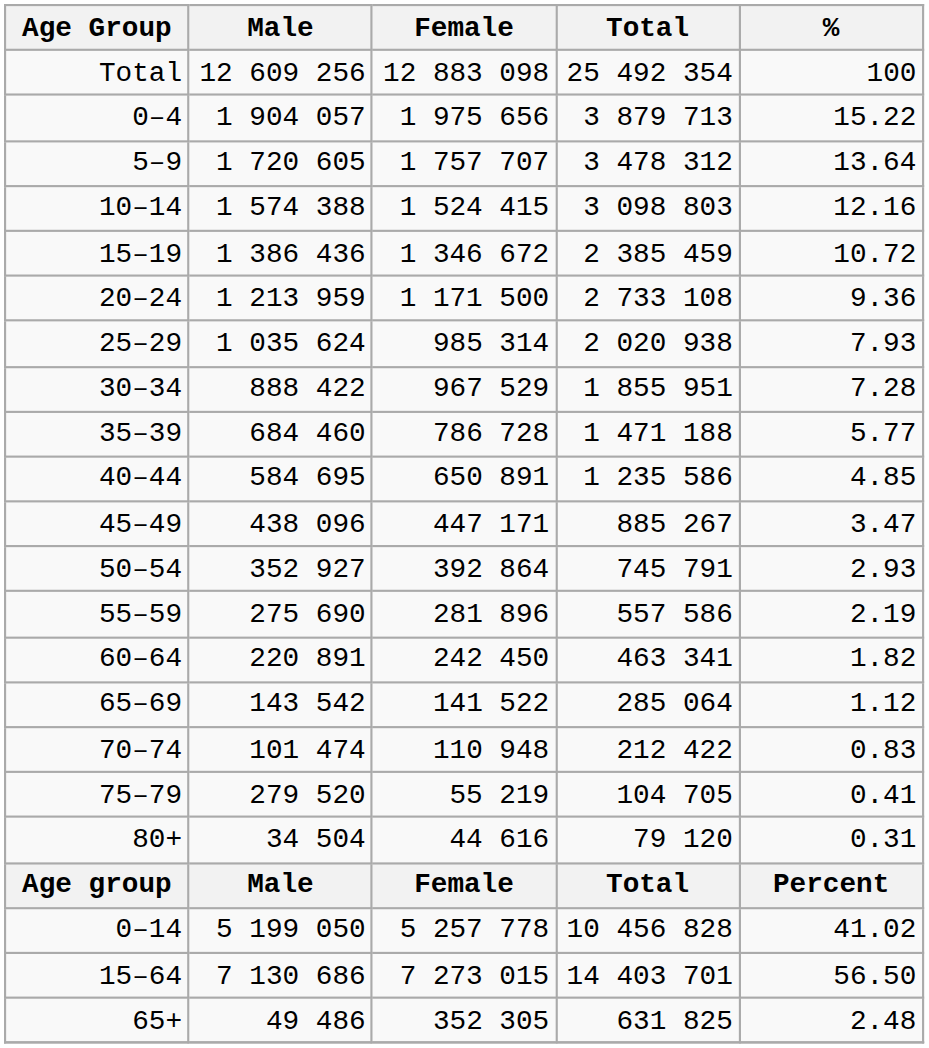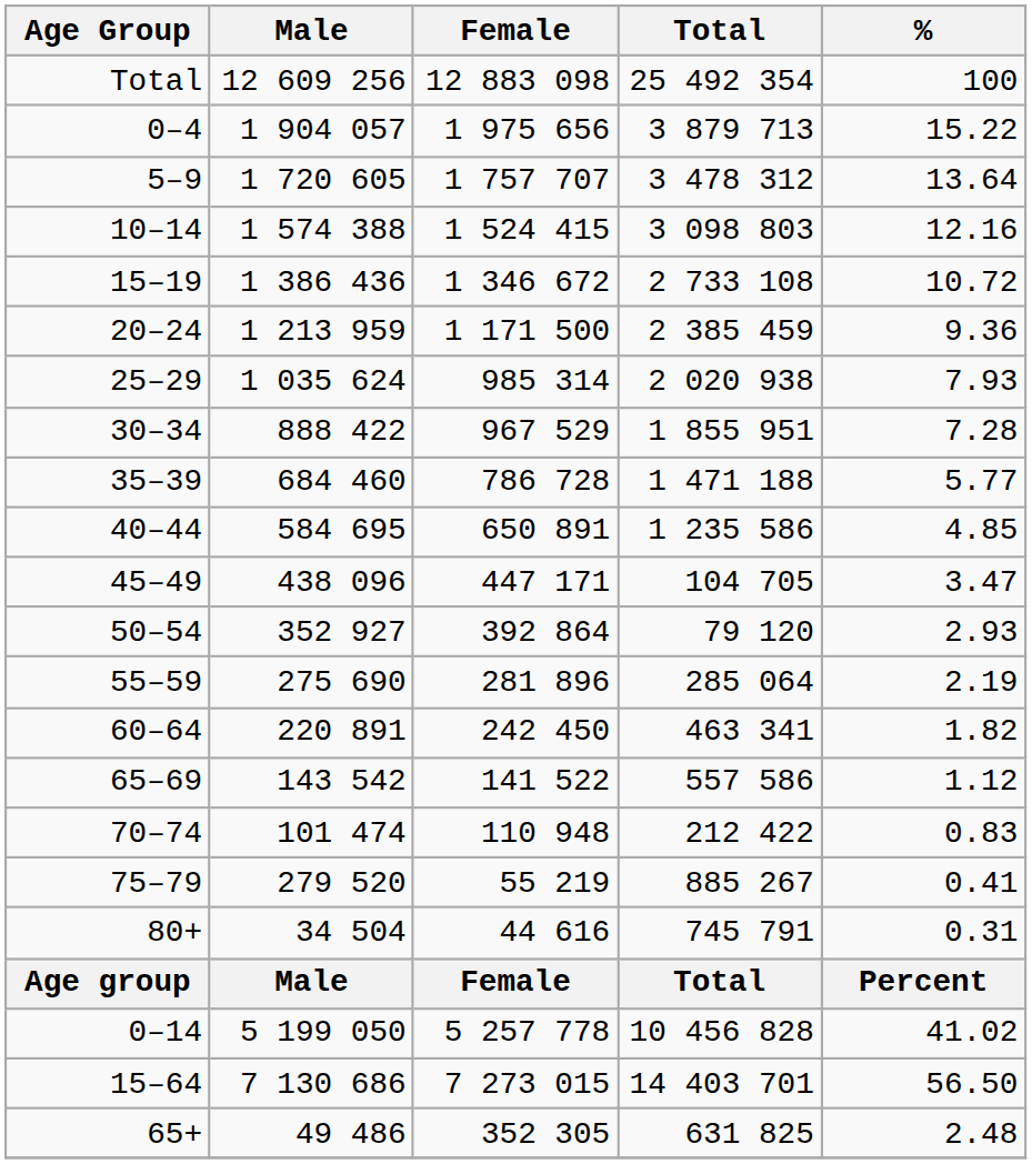 <table class="wikitable">
 <tr>
 <th width="80pt">Age Group</th>
 <th width="80pt">Male</th>
 <th width="80pt">Female</th>
 <th width="80pt">Total</th>
 <th width="80pt">%</th>
 </tr>
 <tr>
 <td align="right">Total</td>
 <td align="right">12 609 256</td>
 <td align="right">12 883 098</td>
 <td align="right">25 492 354</td>
 <td align="right">100</td>
 </tr>
 <tr>
 <td align="right">0–4</td>
 <td align="right">1 904 057</td>
 <td align="right">1 975 656</td>
 <td align="right">3 879 713</td>
 <td align="right">15.22</td>
 </tr>
 <tr>
 <td align="right">5–9</td>
 <td align="right">1 720 605</td>
 <td align="right">1 757 707</td>
 <td align="right">3 478 312</td>
 <td align="right">13.64</td>
 </tr>
 <tr>
 <td align="right">10–14</td>
 <td align="right">1 574 388</td>
 <td align="right">1 524 415</td>
 <td align="right">3 098 803</td>
 <td align="right">12.16</td>
 </tr>
 <tr>
 <td align="right">15–19</td>
 <td align="right">1 386 436</td>
 <td align="right">1 346 672</td>
-<td align="right">2 385 459</td>
+<td align="right">2 733 108</td>
 <td align="right">10.72</td>
 </tr>
 <tr>
 <td align="right">20–24</td>
 <td align="right">1 213 959</td>
 <td align="right">1 171 500</td>
-<td align="right">2 733 108</td>
+<td align="right">2 385 459</td>
 <td align="right">9.36</td>
 </tr>
 <tr>
 <td align="right">25–29</td>
 <td align="right">1 035 624</td>
 <td align="right">985 314</td>
 <td align="right">2 020 938</td>
 <td align="right">7.93</td>
 </tr>
 <tr>
 <td align="right">30–34</td>
 <td align="right">888 422</td>
 <td align="right">967 529</td>
 <td align="right">1 855 951</td>
 <td align="right">7.28</td>
 </tr>
 <tr>
 <td align="right">35–39</td>
 <td align="right">684 460</td>
 <td align="right">786 728</td>
 <td align="right">1 471 188</td>
 <td align="right">5.77</td>
 </tr>
 <tr>
 <td align="right">40–44</td>
 <td align="right">584 695</td>
 <td align="right">650 891</td>
 <td align="right">1 235 586</td>
 <td align="right">4.85</td>
 </tr>
 <tr>
 <td align="right">45–49</td>
 <td align="right">438 096</td>
 <td align="right">447 171</td>
-<td align="right">885 267</td>
+<td align="right">104 705</td>
 <td align="right">3.47</td>
 </tr>
 <tr>
 <td align="right">50–54</td>
 <td align="right">352 927</td>
 <td align="right">392 864</td>
-<td align="right">745 791</td>
+<td align="right">79 120</td>
 <td align="right">2.93</td>
 </tr>
 <tr>
 <td align="right">55–59</td>
 <td align="right">275 690</td>
 <td align="right">281 896</td>
-<td align="right">557 586</td>
+<td align="right">285 064</td>
 <td align="right">2.19</td>
 </tr>
 <tr>
 <td align="right">60–64</td>
 <td align="right">220 891</td>
 <td align="right">242 450</td>
 <td align="right">463 341</td>
 <td align="right">1.82</td>
 </tr>
 <tr>
 <td align="right">65–69</td>
 <td align="right">143 542</td>
 <td align="right">141 522</td>
-<td align="right">285 064</td>
+<td align="right">557 586</td>
 <td align="right">1.12</td>
 </tr>
 <tr>
 <td align="right">70–74</td>
 <td align="right">101 474</td>
 <td align="right">110 948</td>
 <td align="right">212 422</td>
 <td align="right">0.83</td>
 </tr>
 <tr>
 <td align="right">75–79</td>
 <td align="right">279 520</td>
 <td align="right">55 219</td>
-<td align="right">104 705</td>
+<td align="right">885 267</td>
 <td align="right">0.41</td>
 </tr>
 <tr>
 <td align="right">80+</td>
 <td align="right">34 504</td>
 <td align="right">44 616</td>
-<td align="right">79 120</td>
+<td align="right">745 791</td>
 <td align="right">0.31</td>
 </tr>
 <tr>
 <th width="50">Age group</th>
 <th width="80pt">Male</th>
 <th width="80">Female</th>
 <th width="80">Total</th>
 <th width="50">Percent</th>
 </tr>
 <tr>
 <td align="right">0–14</td>
 <td align="right">5 199 050</td>
 <td align="right">5 257 778</td>
 <td align="right">10 456 828</td>
 <td align="right">41.02</td>
 </tr>
 <tr>
 <td align="right">15–64</td>
 <td align="right">7 130 686</td>
 <td align="right">7 273 015</td>
 <td align="right">14 403 701</td>
 <td align="right">56.50</td>
 </tr>
 <tr>
 <td align="right">65+</td>
 <td align="right">49 486</td>
 <td align="right">352 305</td>
 <td align="right">631 825</td>
 <td align="right">2.48</td>
 </tr>
 <tr>
 </tr>
 </table>
